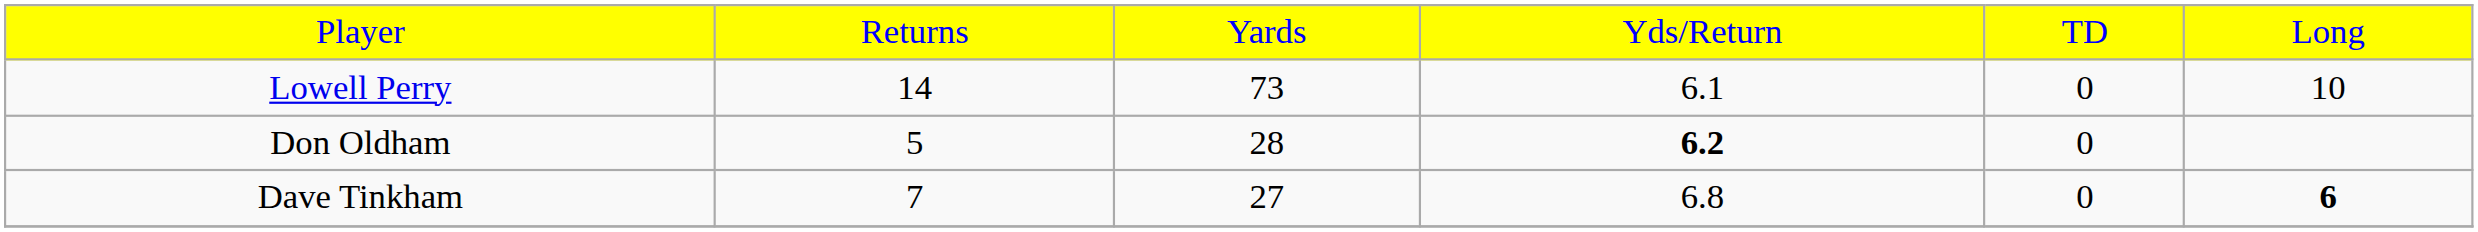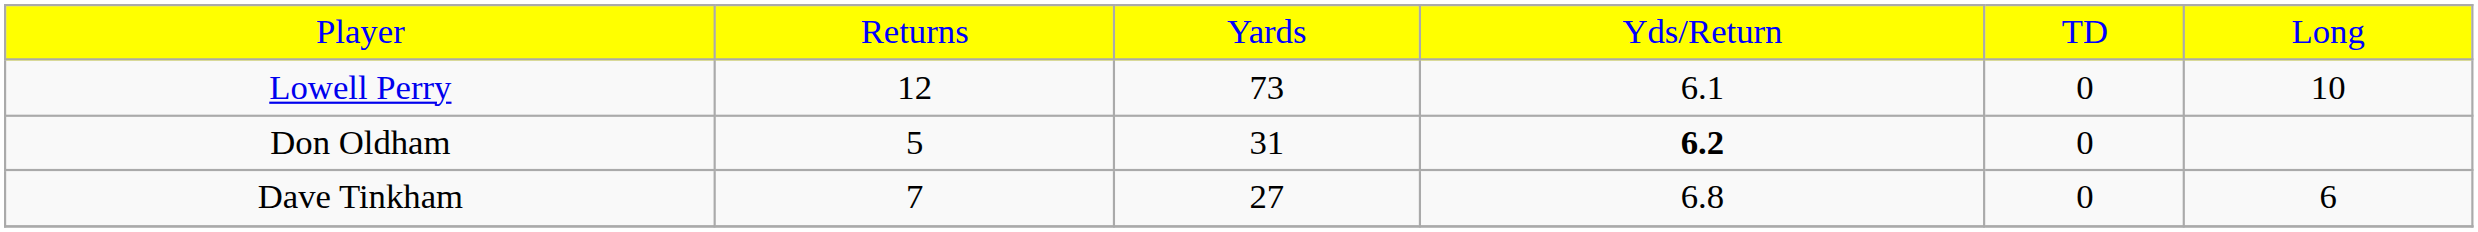 <table class="wikitable" width="90%">
 <tr align="center" style="background:yellow;color:blue;">
 <td>Player</td>
 <td>Returns</td>
 <td>Yards</td>
 <td>Yds/Return</td>
 <td>TD</td>
 <td>Long</td>
 </tr>
 <tr align="center" bgcolor="">
 <td><a href='#'>Lowell Perry</a></td>
-<td>14</td>
+<td>12</td>
 <td>73</td>
 <td>6.1</td>
 <td>0</td>
 <td>10</td>
 </tr>
 <tr align="center" bgcolor="">
 <td>Don Oldham</td>
 <td>5</td>
-<td>28</td>
+<td>31</td>
 <td><strong>6.2</strong></td>
 <td>0</td>
 <td></td>
 </tr>
 <tr align="center" bgcolor="">
 <td>Dave Tinkham</td>
 <td>7</td>
 <td>27</td>
 <td>6.8</td>
 <td>0</td>
-<td><strong>6</strong></td>
+<td>6</td>
 </tr>
 <tr>
 </tr>
 </table>
